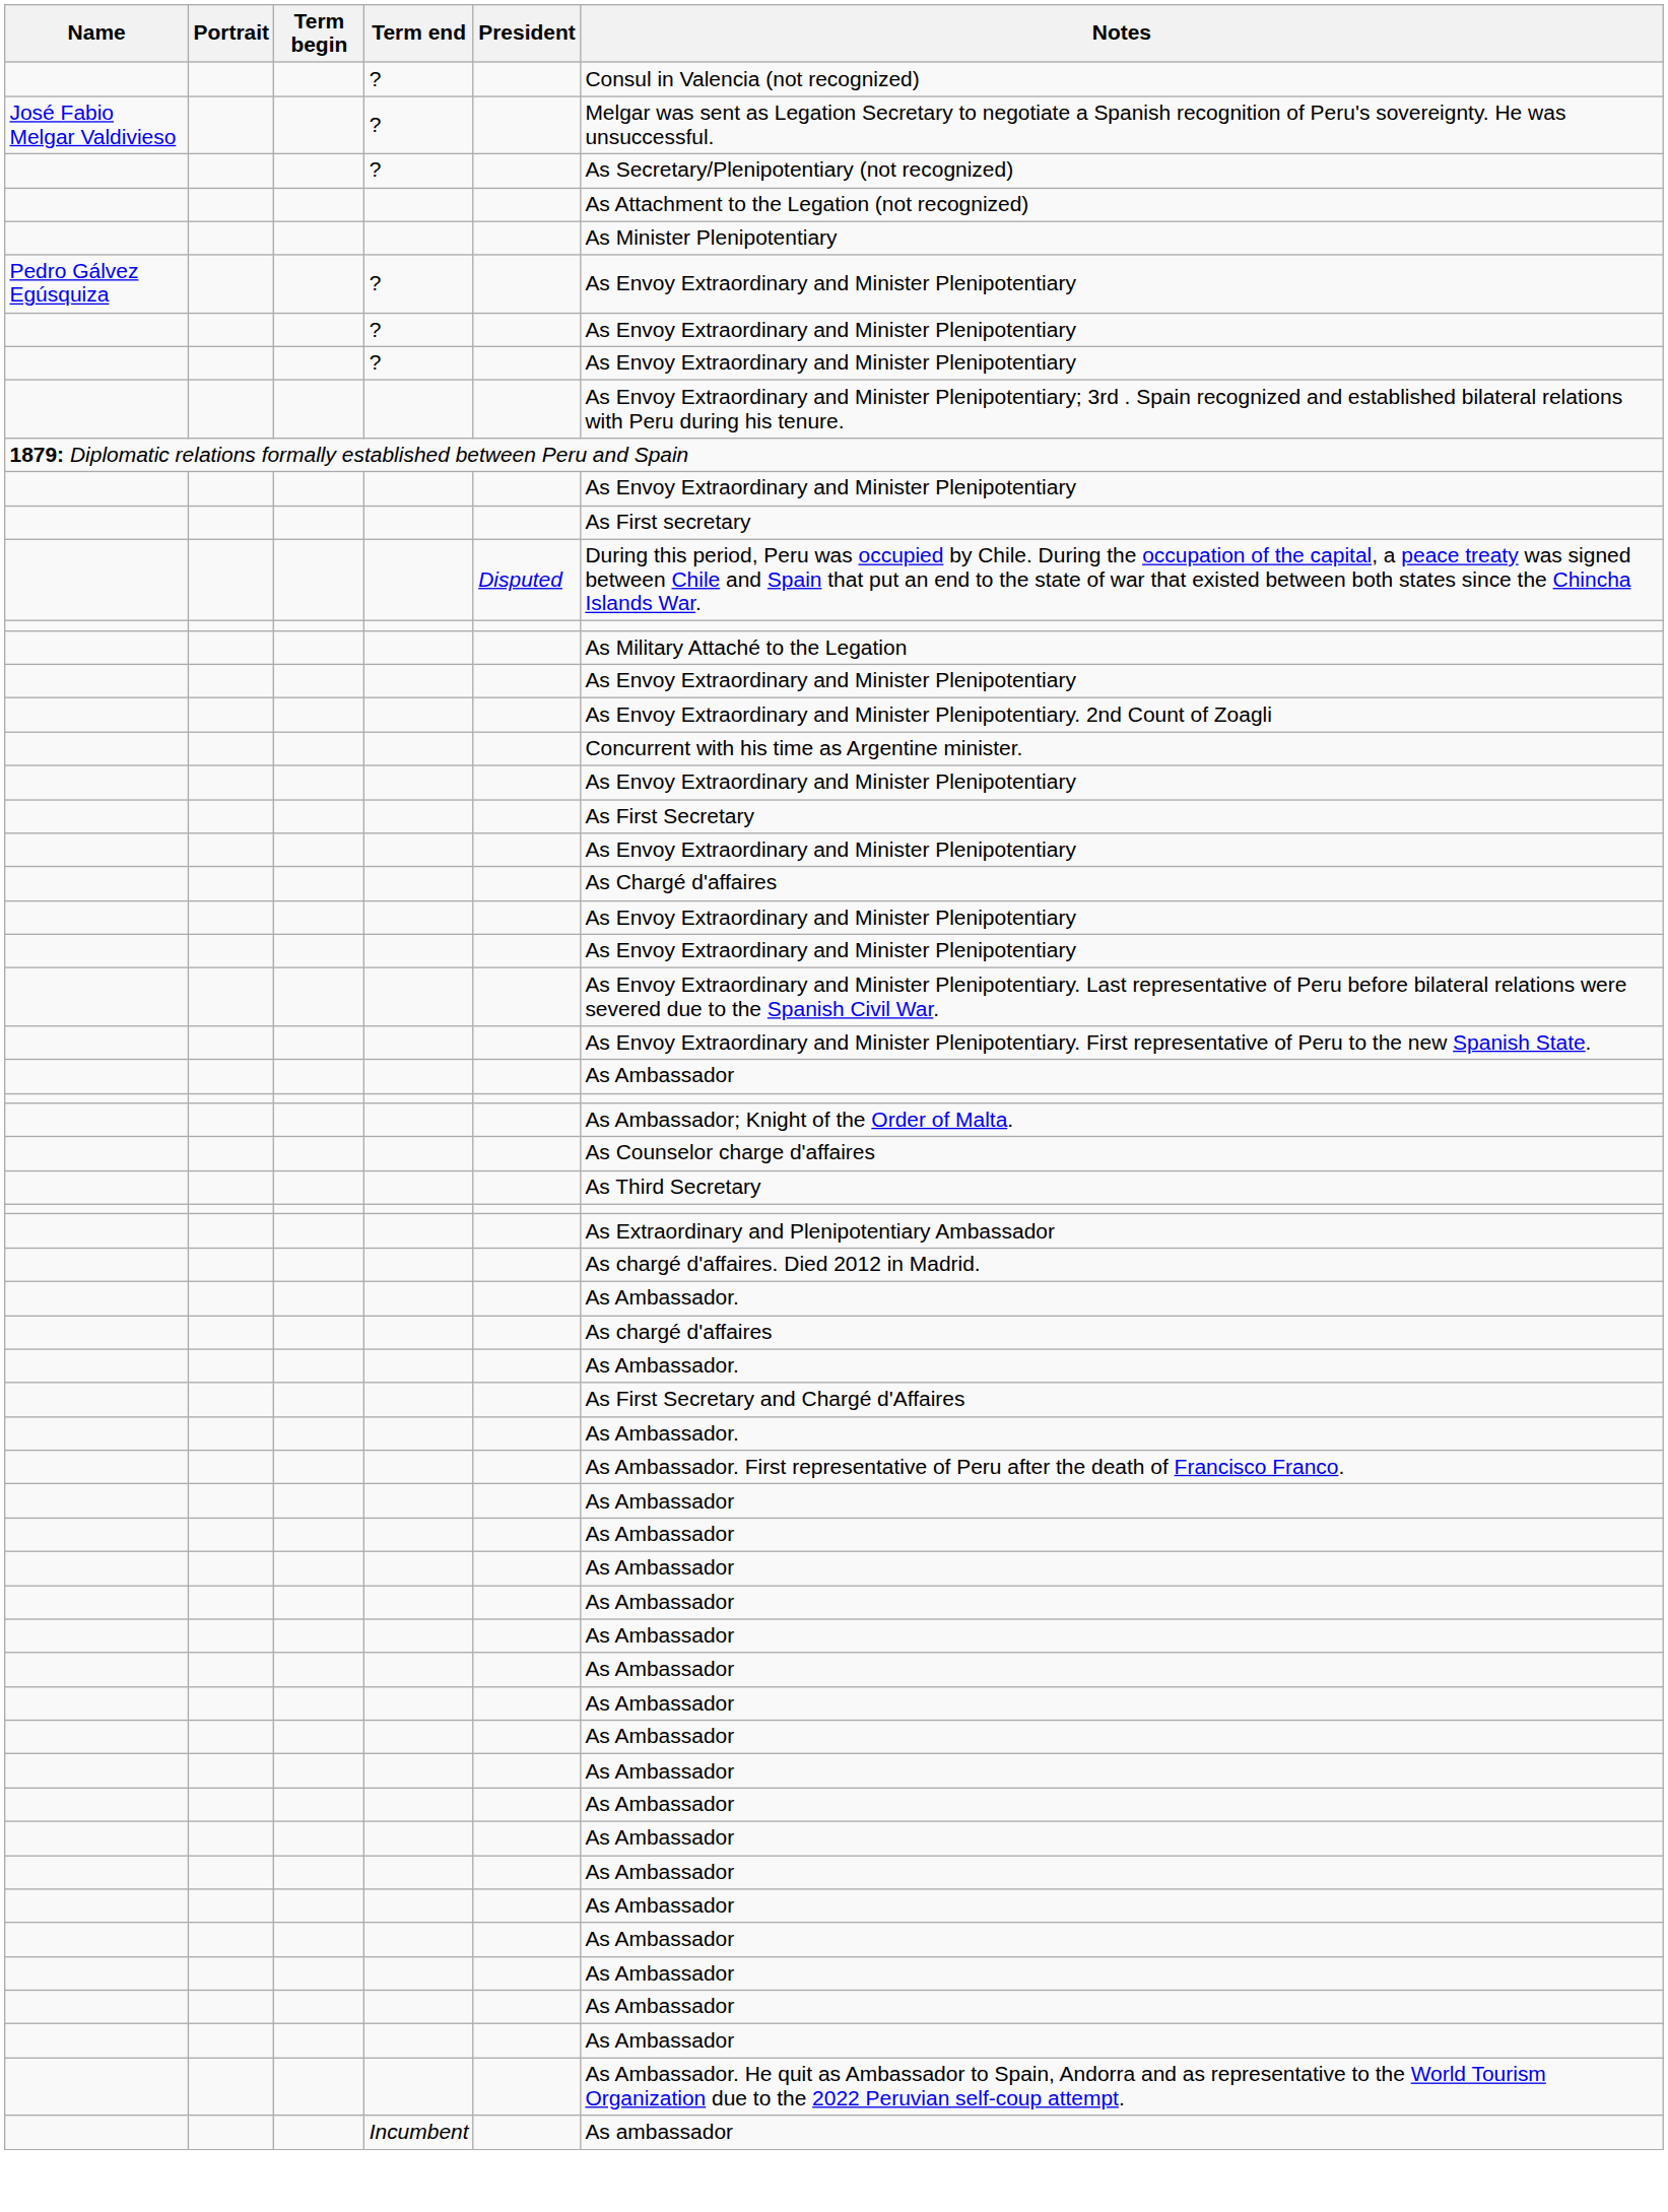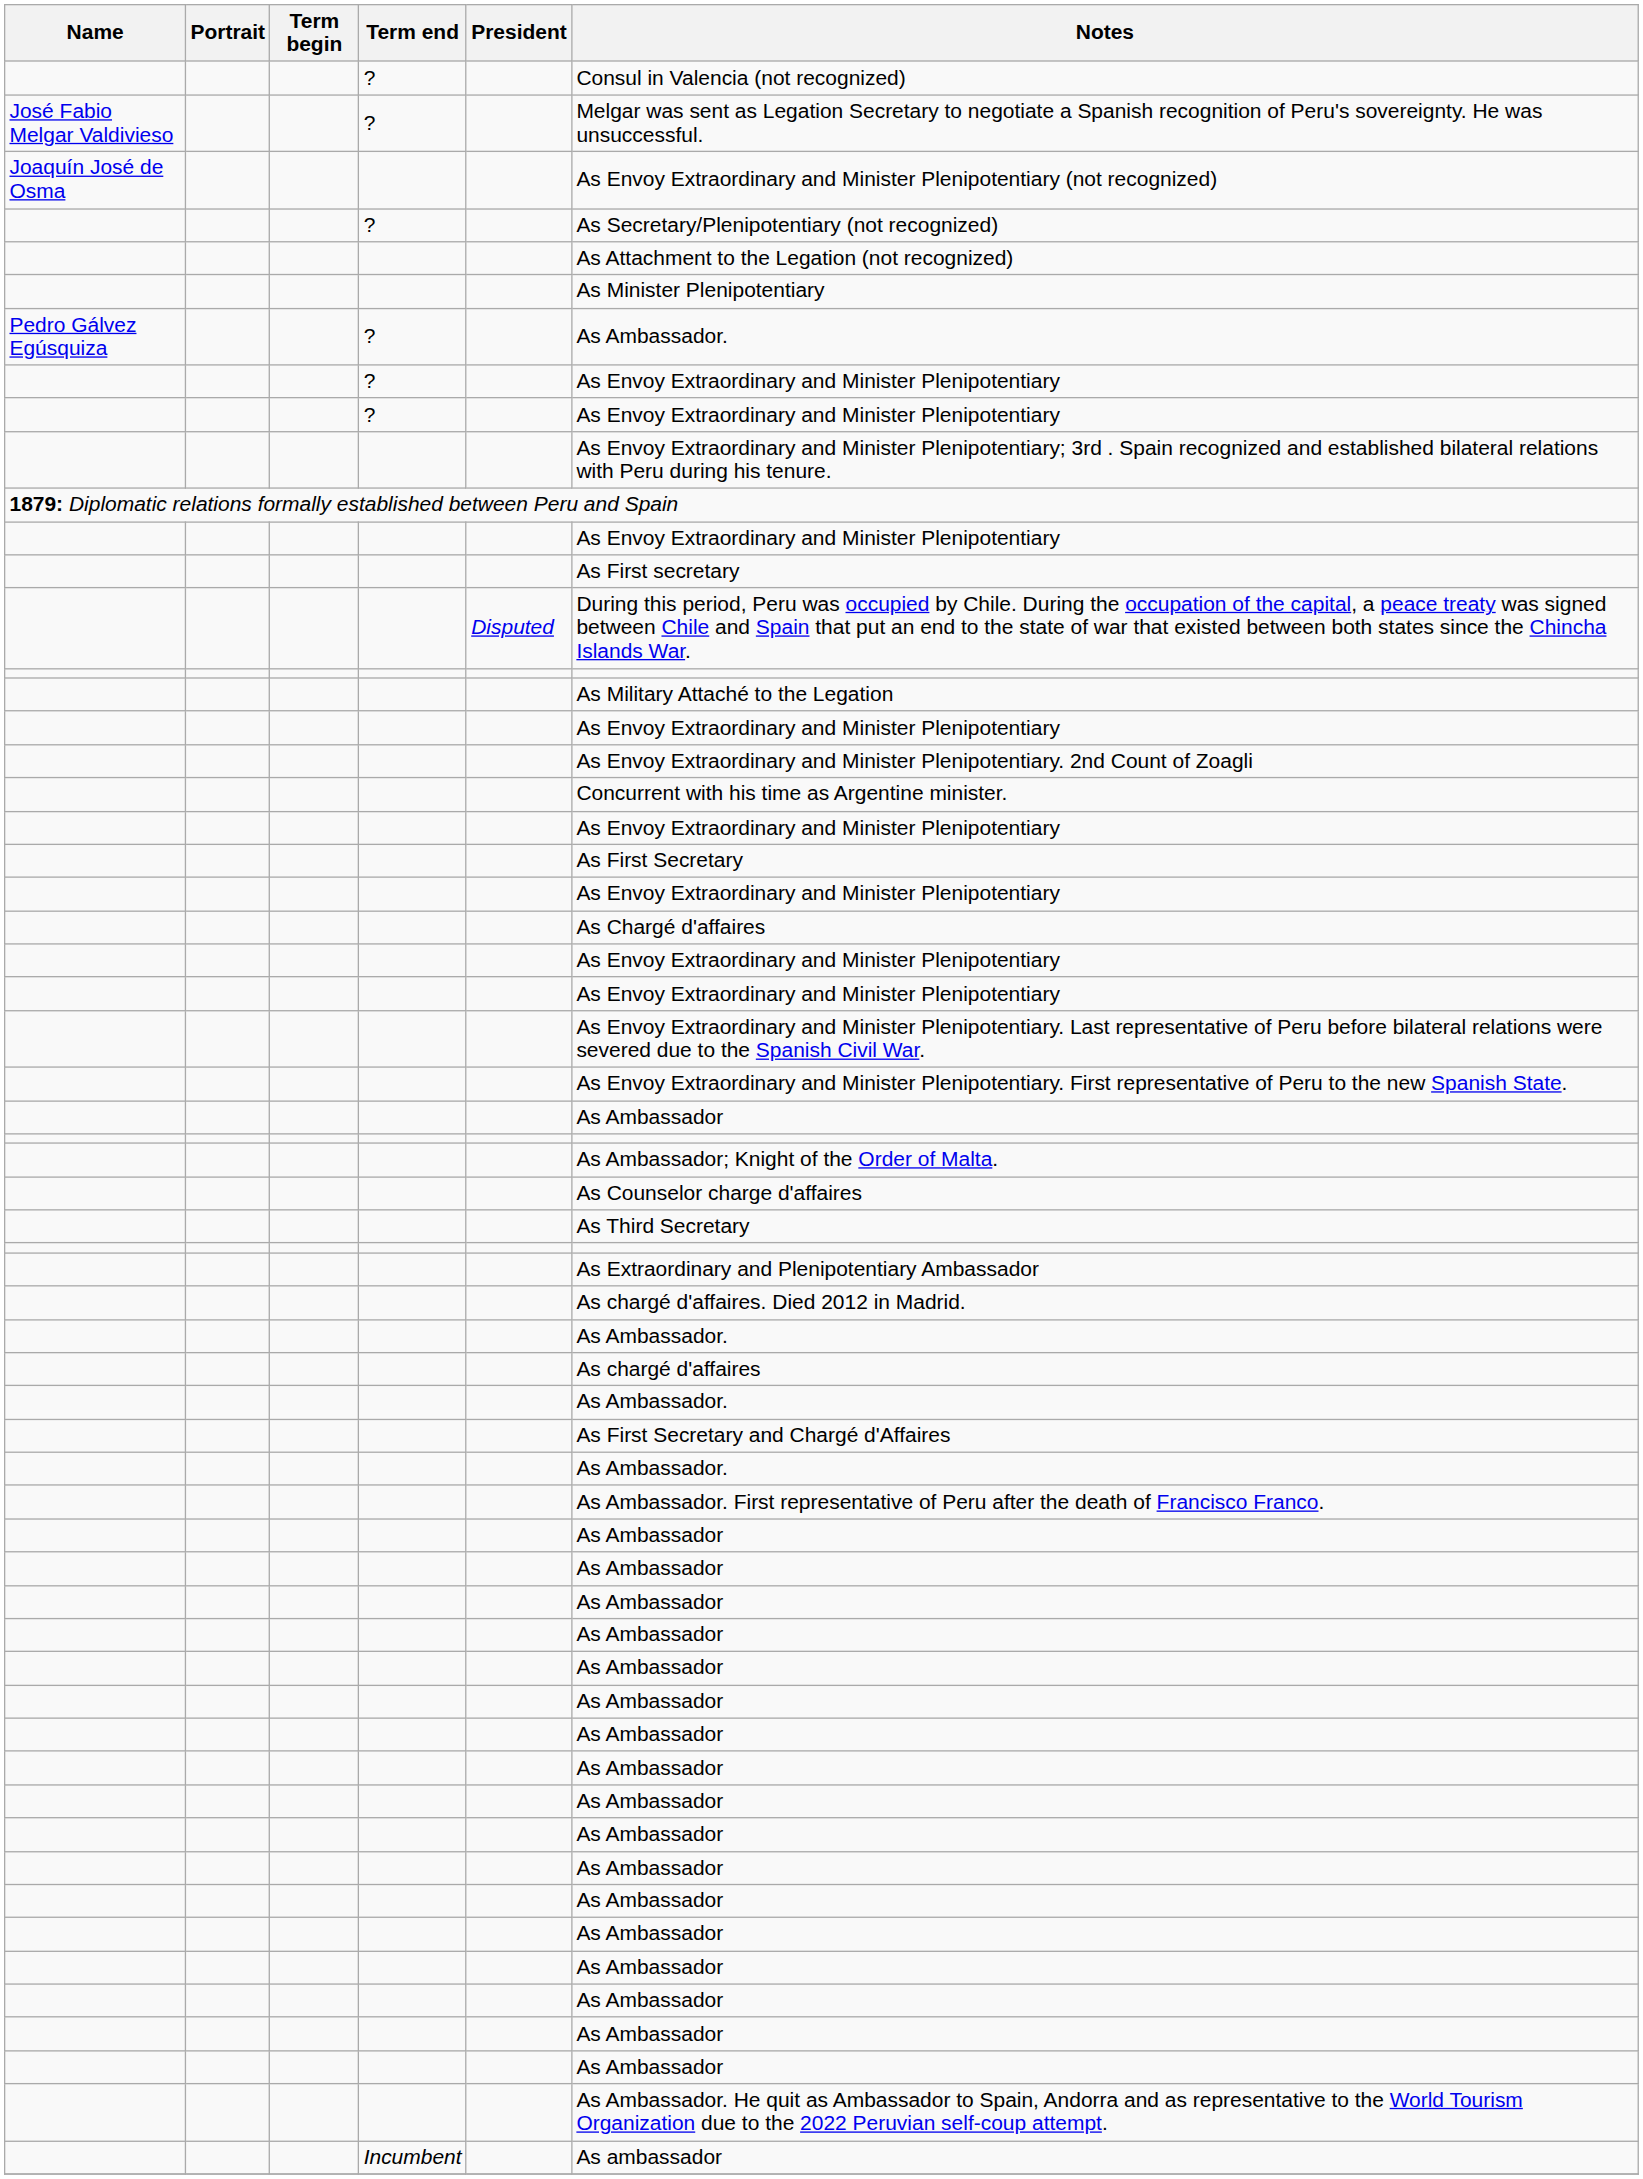 <table class="wikitable sortable"  text-align:center;">
 <tr>
 <th>Name</th>
 <th class="unsortable">Portrait</th>
 <th>Term begin</th>
 <th>Term end</th>
 <th>President</th>
 <th class="unsortable">Notes</th>
 </tr>
 <tr>
 <td></td>
 <td></td>
 <td></td>
 <td>?</td>
 <td></td>
 <td>Consul in Valencia (not recognized)</td>
 </tr>
 <tr>
 <td><a href='#'>José Fabio Melgar Valdivieso</a><br></td>
 <td> </td>
 <td></td>
 <td>?</td>
 <td></td>
 <td>Melgar was sent as Legation Secretary to negotiate a Spanish recognition of Peru's sovereignty. He was unsuccessful.</td>
+</tr>
+<tr>
+<td><a href='#'>Joaquín José de Osma</a></td>
+<td></td>
+<td></td>
+<td></td>
+<td></td>
+<td>As Envoy Extraordinary and Minister Plenipotentiary (not recognized)</td>
 </tr>
 <tr>
 <td></td>
 <td></td>
 <td></td>
 <td>?</td>
 <td></td>
 <td>As Secretary/Plenipotentiary (not recognized)</td>
 </tr>
 <tr>
 <td></td>
 <td></td>
 <td></td>
 <td></td>
 <td></td>
 <td>As Attachment to the Legation (not recognized)</td>
 </tr>
 <tr>
 <td></td>
 <td></td>
 <td></td>
 <td></td>
 <td></td>
 <td>As Minister Plenipotentiary</td>
 </tr>
 <tr>
 <td><a href='#'>Pedro Gálvez Egúsquiza</a></td>
 <td></td>
 <td></td>
 <td>?</td>
 <td></td>
-<td>As Envoy Extraordinary and Minister Plenipotentiary</td>
+<td>As Ambassador.</td>
 </tr>
 <tr>
 <td></td>
 <td></td>
 <td></td>
 <td>?</td>
 <td></td>
 <td>As Envoy Extraordinary and Minister Plenipotentiary</td>
 </tr>
 <tr>
 <td></td>
 <td></td>
 <td></td>
 <td>?</td>
 <td></td>
 <td>As Envoy Extraordinary and Minister Plenipotentiary</td>
 </tr>
 <tr>
 <td></td>
 <td></td>
 <td></td>
 <td></td>
 <td></td>
 <td>As Envoy Extraordinary and Minister Plenipotentiary; 3rd . Spain recognized and established bilateral relations with Peru during his tenure.</td>
 </tr>
 <tr>
 <td colspan=6><div><strong>1879:</strong> <em>Diplomatic relations formally established between Peru and Spain</em></div></td>
 </tr>
 <tr>
 <td></td>
 <td></td>
 <td></td>
 <td></td>
 <td></td>
 <td>As Envoy Extraordinary and Minister Plenipotentiary</td>
 </tr>
 <tr>
 <td></td>
 <td></td>
 <td></td>
 <td></td>
 <td></td>
 <td>As First secretary</td>
 </tr>
 <tr>
 <td></td>
 <td></td>
 <td></td>
 <td></td>
 <td><em><a href='#'>Disputed</a></em></td>
 <td>During this period, Peru was <a href='#'>occupied</a> by Chile. During the <a href='#'>occupation of the capital</a>, a <a href='#'>peace treaty</a> was signed between <a href='#'>Chile</a> and <a href='#'>Spain</a> that put an end to the state of war that existed between both states since the <a href='#'>Chincha Islands War</a>.</td>
 </tr>
 <tr>
 <td></td>
 <td></td>
 <td></td>
 <td></td>
 <td></td>
 <td></td>
 </tr>
 <tr>
 <td></td>
 <td></td>
 <td></td>
 <td></td>
 <td></td>
 <td>As Military Attaché to the Legation</td>
 </tr>
 <tr>
 <td></td>
 <td></td>
 <td></td>
 <td></td>
 <td></td>
 <td>As Envoy Extraordinary and Minister Plenipotentiary</td>
 </tr>
 <tr>
 <td></td>
 <td></td>
 <td></td>
 <td></td>
 <td></td>
 <td>As Envoy Extraordinary and Minister Plenipotentiary. 2nd Count of Zoagli</td>
 </tr>
 <tr>
 <td></td>
 <td></td>
 <td></td>
 <td></td>
 <td></td>
 <td>Concurrent with his time as Argentine minister.</td>
 </tr>
 <tr>
 <td></td>
 <td></td>
 <td></td>
 <td></td>
 <td></td>
 <td>As Envoy Extraordinary and Minister Plenipotentiary</td>
 </tr>
 <tr>
 <td></td>
 <td></td>
 <td></td>
 <td></td>
 <td></td>
 <td>As First Secretary</td>
 </tr>
 <tr>
 <td></td>
 <td></td>
 <td></td>
 <td></td>
 <td></td>
 <td>As Envoy Extraordinary and Minister Plenipotentiary</td>
 </tr>
 <tr>
 <td></td>
 <td></td>
 <td></td>
 <td></td>
 <td></td>
 <td>As Chargé d'affaires</td>
 </tr>
 <tr>
 <td></td>
 <td></td>
 <td></td>
 <td></td>
 <td></td>
 <td>As Envoy Extraordinary and Minister Plenipotentiary</td>
 </tr>
 <tr>
 <td></td>
 <td></td>
 <td></td>
 <td></td>
 <td></td>
 <td>As Envoy Extraordinary and Minister Plenipotentiary</td>
 </tr>
 <tr>
 <td></td>
 <td></td>
 <td></td>
 <td></td>
 <td></td>
 <td>As Envoy Extraordinary and Minister Plenipotentiary. Last representative of Peru before bilateral relations were severed due to the <a href='#'>Spanish Civil War</a>.</td>
 </tr>
 <tr>
 <td></td>
 <td></td>
 <td></td>
 <td></td>
 <td></td>
 <td>As Envoy Extraordinary and Minister Plenipotentiary. First representative of Peru to the new <a href='#'>Spanish State</a>.</td>
 </tr>
 <tr>
 <td></td>
 <td></td>
 <td></td>
 <td></td>
 <td></td>
 <td>As Ambassador</td>
 </tr>
 <tr>
 <td></td>
 <td></td>
 <td></td>
 <td></td>
 <td></td>
 <td></td>
 </tr>
 <tr>
 <td></td>
 <td></td>
 <td></td>
 <td></td>
 <td></td>
 <td>As Ambassador; Knight of the <a href='#'>Order of Malta</a>.</td>
 </tr>
 <tr>
 <td></td>
 <td></td>
 <td></td>
 <td></td>
 <td></td>
 <td>As Counselor charge d'affaires</td>
 </tr>
 <tr>
 <td></td>
 <td></td>
 <td></td>
 <td></td>
 <td></td>
 <td>As Third Secretary</td>
 </tr>
 <tr>
 <td></td>
 <td></td>
 <td></td>
 <td></td>
 <td></td>
 <td></td>
 </tr>
 <tr>
 <td></td>
 <td></td>
 <td></td>
 <td></td>
 <td></td>
 <td>As Extraordinary and Plenipotentiary Ambassador</td>
 </tr>
 <tr>
 <td></td>
 <td></td>
 <td></td>
 <td></td>
 <td></td>
 <td>As chargé d'affaires. Died 2012 in Madrid.</td>
 </tr>
 <tr>
 <td></td>
 <td></td>
 <td></td>
 <td></td>
 <td></td>
 <td>As Ambassador.</td>
 </tr>
 <tr>
 <td></td>
 <td></td>
 <td></td>
 <td></td>
 <td></td>
 <td>As chargé d'affaires</td>
 </tr>
 <tr>
 <td></td>
 <td></td>
 <td></td>
 <td></td>
 <td></td>
 <td>As Ambassador.</td>
 </tr>
 <tr>
 <td></td>
 <td></td>
 <td></td>
 <td></td>
 <td></td>
 <td>As First Secretary and Chargé d'Affaires</td>
 </tr>
 <tr>
 <td></td>
 <td></td>
 <td></td>
 <td></td>
 <td></td>
 <td>As Ambassador.</td>
 </tr>
 <tr>
 <td></td>
 <td></td>
 <td></td>
 <td></td>
 <td></td>
 <td>As Ambassador. First representative of Peru after the death of <a href='#'>Francisco Franco</a>.</td>
 </tr>
 <tr>
 <td></td>
 <td></td>
 <td></td>
 <td></td>
 <td></td>
 <td>As Ambassador</td>
 </tr>
 <tr>
 <td></td>
 <td></td>
 <td></td>
 <td></td>
 <td></td>
 <td>As Ambassador</td>
 </tr>
 <tr>
 <td></td>
 <td></td>
 <td></td>
 <td></td>
 <td></td>
 <td>As Ambassador</td>
 </tr>
 <tr>
 <td></td>
 <td></td>
 <td></td>
 <td></td>
 <td></td>
 <td>As Ambassador</td>
 </tr>
 <tr>
 <td></td>
 <td></td>
 <td></td>
 <td></td>
 <td></td>
 <td>As Ambassador</td>
 </tr>
 <tr>
 <td></td>
 <td></td>
 <td></td>
 <td></td>
 <td></td>
 <td>As Ambassador</td>
 </tr>
 <tr>
 <td></td>
 <td></td>
 <td></td>
 <td></td>
 <td></td>
 <td>As Ambassador</td>
 </tr>
 <tr>
 <td></td>
 <td></td>
 <td></td>
 <td></td>
 <td></td>
 <td>As Ambassador</td>
 </tr>
 <tr>
 <td></td>
 <td></td>
 <td></td>
 <td></td>
 <td></td>
 <td>As Ambassador</td>
 </tr>
 <tr>
 <td></td>
 <td></td>
 <td></td>
 <td></td>
 <td></td>
 <td>As Ambassador</td>
 </tr>
 <tr>
 <td></td>
 <td></td>
 <td></td>
 <td></td>
 <td></td>
 <td>As Ambassador</td>
 </tr>
 <tr>
 <td></td>
 <td></td>
 <td></td>
 <td></td>
 <td></td>
 <td>As Ambassador</td>
 </tr>
 <tr>
 <td></td>
 <td></td>
 <td></td>
 <td></td>
 <td></td>
 <td>As Ambassador</td>
 </tr>
 <tr>
 <td></td>
 <td></td>
 <td></td>
 <td></td>
 <td></td>
 <td>As Ambassador</td>
 </tr>
 <tr>
 <td></td>
 <td></td>
 <td></td>
 <td></td>
 <td></td>
 <td>As Ambassador</td>
 </tr>
 <tr>
 <td></td>
 <td></td>
 <td></td>
 <td></td>
 <td></td>
 <td>As Ambassador</td>
 </tr>
 <tr>
 <td></td>
 <td></td>
 <td></td>
 <td></td>
 <td></td>
 <td>As Ambassador</td>
 </tr>
 <tr>
 <td></td>
 <td></td>
 <td></td>
 <td></td>
 <td></td>
 <td>As Ambassador. He quit as Ambassador to Spain, Andorra and as representative to the <a href='#'>World Tourism Organization</a> due to the <a href='#'>2022 Peruvian self-coup attempt</a>.</td>
 </tr>
 <tr>
 <td></td>
 <td></td>
 <td></td>
 <td><em>Incumbent</em></td>
 <td></td>
 <td>As ambassador</td>
 </tr>
 <tr>
 </tr>
 </table>
